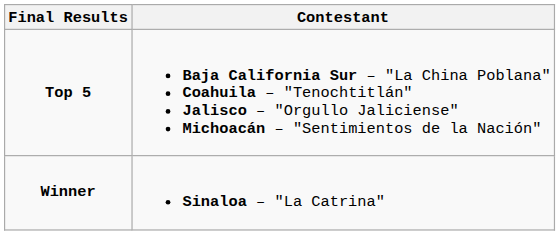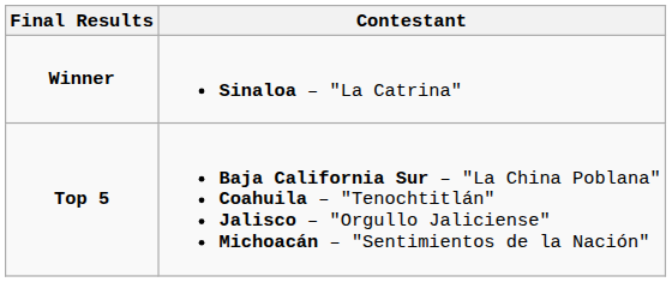 <table class="wikitable">
 <tr>
 <th>Final Results</th>
 <th>Contestant</th>
 </tr>
 <tr>
+<td align="center"><strong>Winner</strong></td>
+<td><br><ul><li><strong> Sinaloa</strong> – "La Catrina"</li></ul></td>
+</tr>
+<tr>
 <td align="center"><strong>Top 5</strong></td>
 <td><br><ul><li><strong> Baja California Sur</strong> – "La China Poblana"</li><li><strong> Coahuila</strong> – "Tenochtitlán"</li><li><strong> Jalisco</strong> – "Orgullo Jaliciense"</li><li><strong> Michoacán</strong> – "Sentimientos de la Nación"</li></ul></td>
 </tr>
-<tr>
-<td align="center"><strong>Winner</strong></td>
-<td><br><ul><li><strong> Sinaloa</strong> – "La Catrina"</li></ul></td>
-</tr>
 </table>
